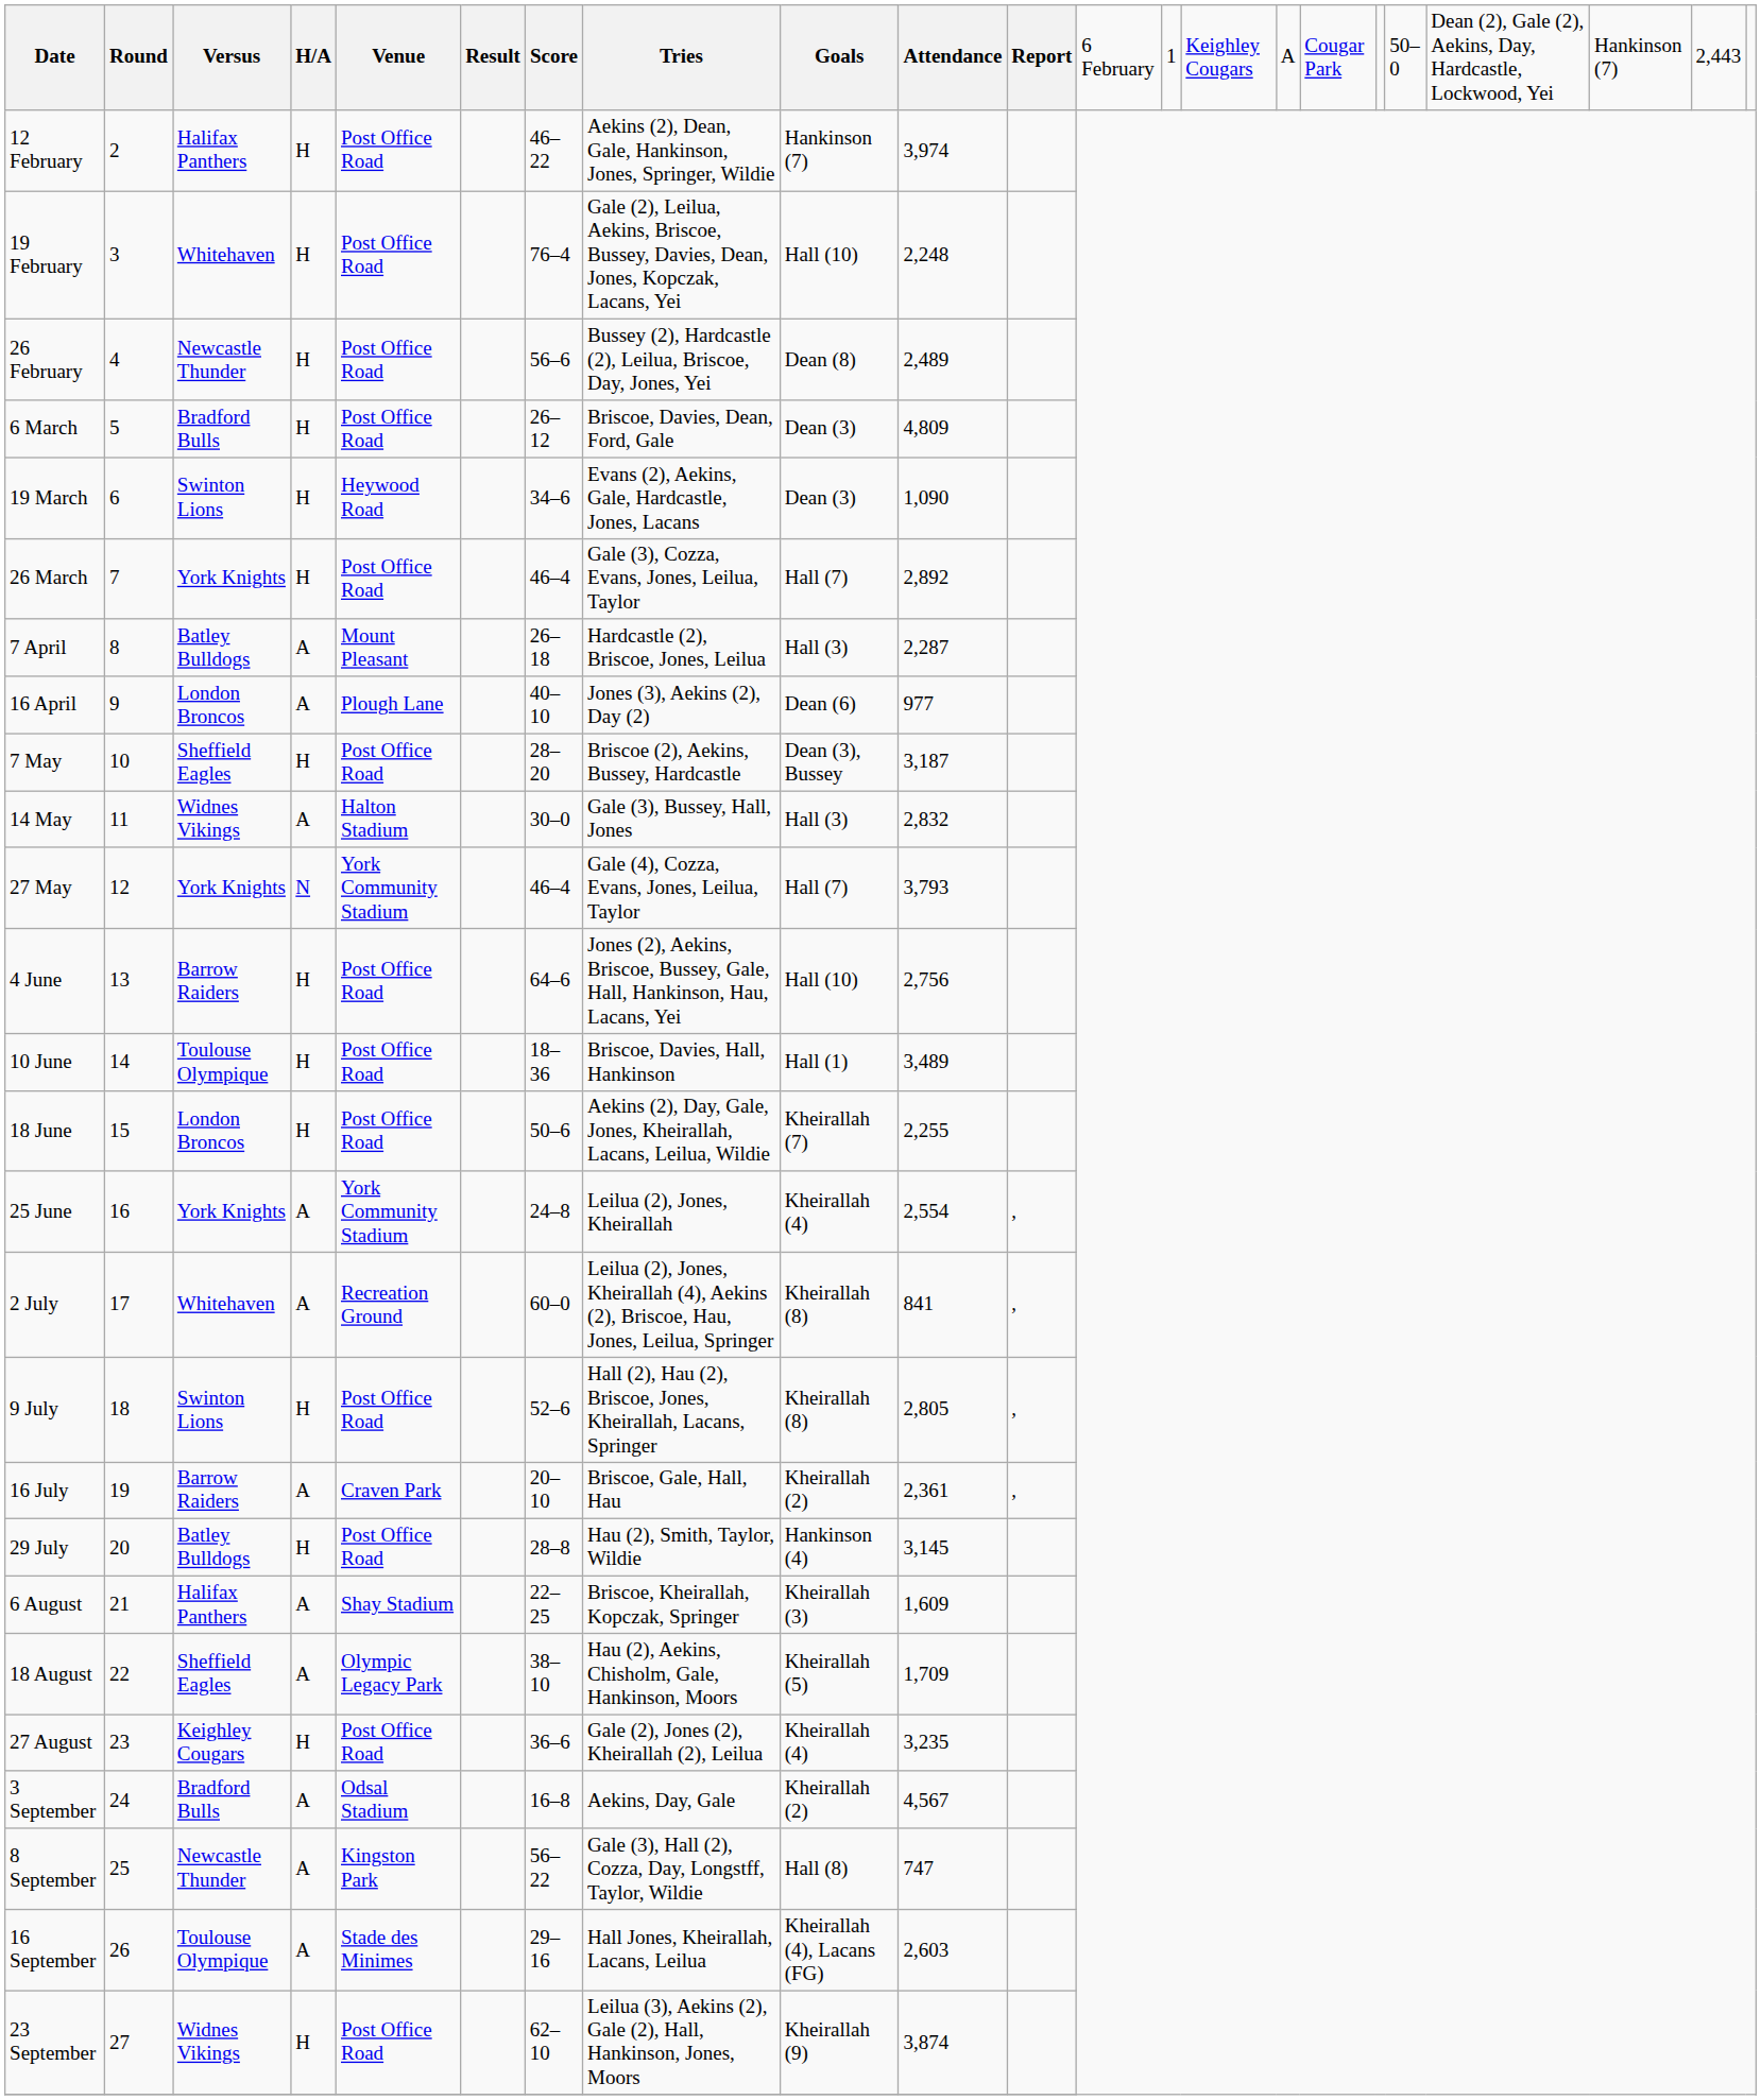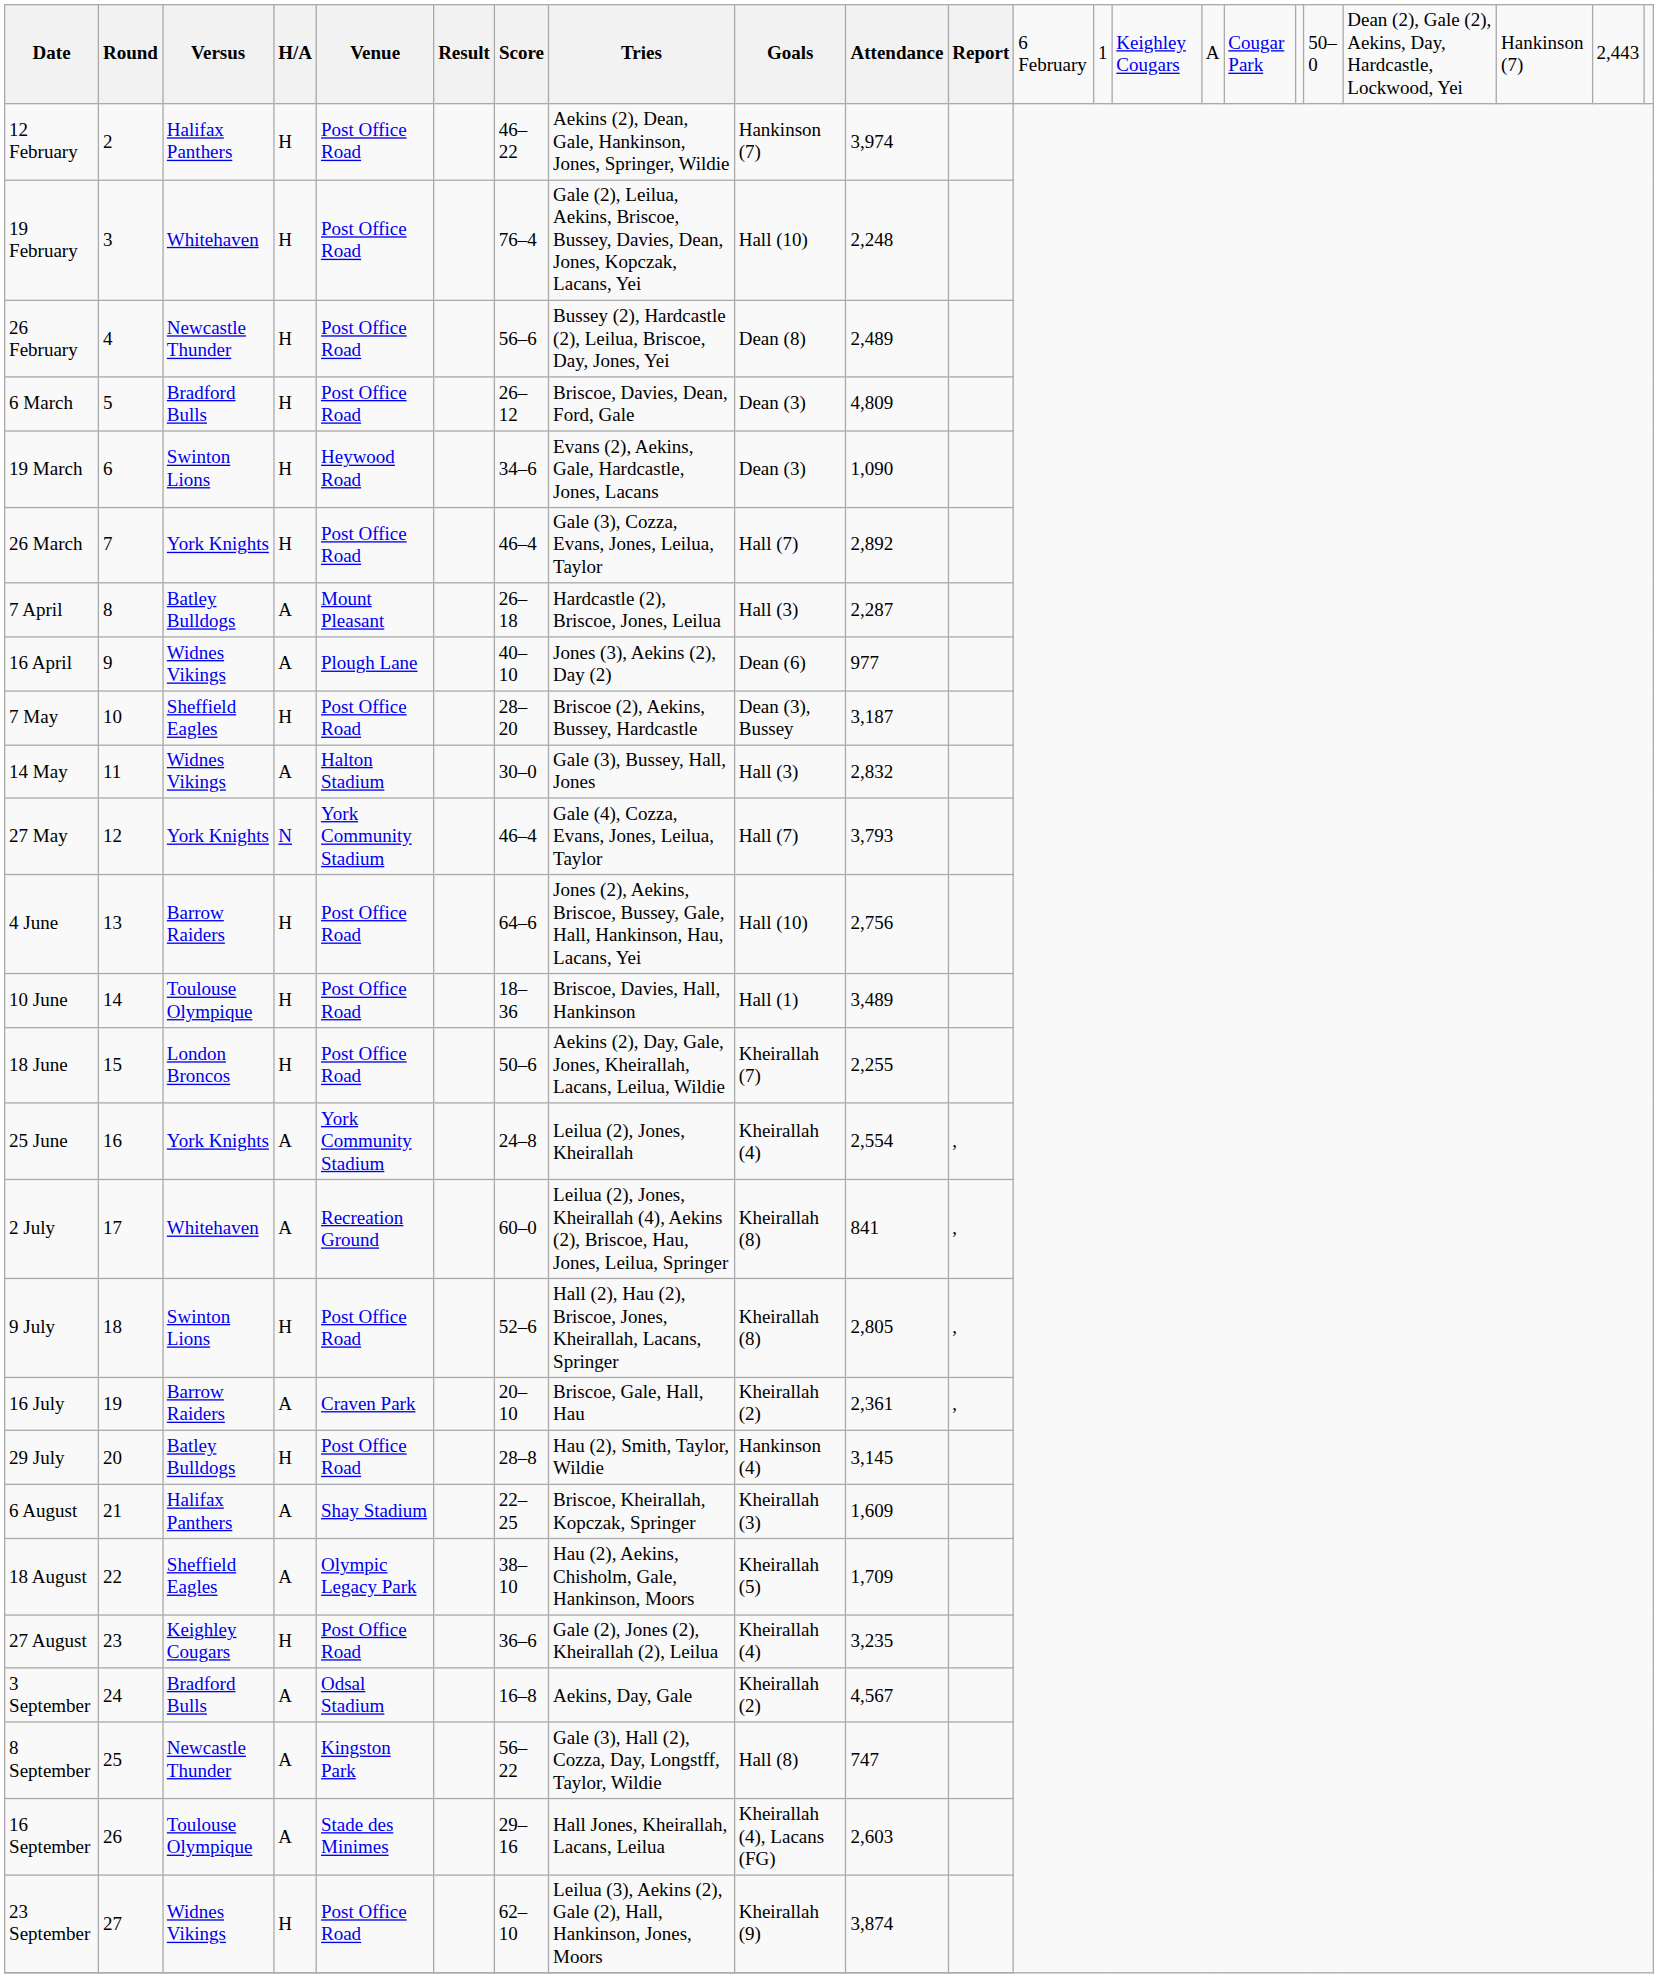 <table class="wikitable defaultleft col2center col4center col7center col10right" style="font-size:90%;">
 <tr>
 <th>Date</th>
 <th>Round</th>
 <th>Versus</th>
 <th>H/A</th>
 <th>Venue</th>
 <th>Result</th>
 <th>Score</th>
 <th>Tries</th>
 <th>Goals</th>
 <th>Attendance</th>
 <th>Report</th>
 <td>6 February</td>
 <td>1</td>
 <td> <a href='#'>Keighley Cougars</a></td>
 <td>A</td>
 <td><a href='#'>Cougar Park</a></td>
 <td></td>
 <td>50–0</td>
 <td>Dean (2), Gale (2), Aekins, Day, Hardcastle, Lockwood, Yei</td>
 <td>Hankinson (7)</td>
 <td>2,443</td>
 <td></td>
 </tr>
 <tr>
 <td>12 February</td>
 <td>2</td>
 <td> <a href='#'>Halifax Panthers</a></td>
 <td>H</td>
 <td><a href='#'>Post Office Road</a></td>
 <td></td>
 <td>46–22</td>
 <td>Aekins (2), Dean, Gale, Hankinson, Jones, Springer, Wildie</td>
 <td>Hankinson (7)</td>
 <td>3,974</td>
 <td></td>
 </tr>
 <tr>
 <td>19 February</td>
 <td>3</td>
 <td> <a href='#'>Whitehaven</a></td>
 <td>H</td>
 <td><a href='#'>Post Office Road</a></td>
 <td></td>
 <td>76–4</td>
 <td>Gale (2), Leilua, Aekins, Briscoe, Bussey, Davies, Dean, Jones, Kopczak, Lacans, Yei</td>
 <td>Hall (10)</td>
 <td>2,248</td>
 <td></td>
 </tr>
 <tr>
 <td>26 February</td>
 <td>4</td>
 <td> <a href='#'>Newcastle Thunder</a></td>
 <td>H</td>
 <td><a href='#'>Post Office Road</a></td>
 <td></td>
 <td>56–6</td>
 <td>Bussey (2), Hardcastle (2), Leilua, Briscoe, Day, Jones, Yei</td>
 <td>Dean (8)</td>
 <td>2,489</td>
 <td></td>
 </tr>
 <tr>
 <td>6 March</td>
 <td>5</td>
 <td> <a href='#'>Bradford Bulls</a></td>
 <td>H</td>
 <td><a href='#'>Post Office Road</a></td>
 <td></td>
 <td>26–12</td>
 <td>Briscoe, Davies, Dean, Ford, Gale</td>
 <td>Dean (3)</td>
 <td>4,809</td>
 <td></td>
 </tr>
 <tr>
 <td>19 March</td>
 <td>6</td>
 <td> <a href='#'>Swinton Lions</a></td>
 <td>H</td>
 <td><a href='#'>Heywood Road</a></td>
 <td></td>
 <td>34–6</td>
 <td>Evans (2), Aekins, Gale, Hardcastle, Jones, Lacans</td>
 <td>Dean (3)</td>
 <td>1,090</td>
 <td></td>
 </tr>
 <tr>
 <td>26 March</td>
 <td>7</td>
 <td> <a href='#'>York Knights</a></td>
 <td>H</td>
 <td><a href='#'>Post Office Road</a></td>
 <td></td>
 <td>46–4</td>
 <td>Gale (3), Cozza, Evans, Jones, Leilua, Taylor</td>
 <td>Hall (7)</td>
 <td>2,892</td>
 <td></td>
 </tr>
 <tr>
 <td>7 April</td>
 <td>8</td>
 <td> <a href='#'>Batley Bulldogs</a></td>
 <td>A</td>
 <td><a href='#'>Mount Pleasant</a></td>
 <td></td>
 <td>26–18</td>
 <td>Hardcastle (2), Briscoe, Jones, Leilua</td>
 <td>Hall (3)</td>
 <td>2,287</td>
 <td></td>
 </tr>
 <tr>
 <td>16 April</td>
 <td>9</td>
-<td> <a href='#'>London Broncos</a></td>
+<td> <a href='#'>Widnes Vikings</a></td>
 <td>A</td>
 <td><a href='#'>Plough Lane</a></td>
 <td></td>
 <td>40–10</td>
 <td>Jones (3), Aekins (2), Day (2)</td>
 <td>Dean (6)</td>
 <td>977</td>
 <td></td>
 </tr>
 <tr>
 <td>7 May</td>
 <td>10</td>
 <td> <a href='#'>Sheffield Eagles</a></td>
 <td>H</td>
 <td><a href='#'>Post Office Road</a></td>
 <td></td>
 <td>28–20</td>
 <td>Briscoe (2), Aekins, Bussey, Hardcastle</td>
 <td>Dean (3), Bussey</td>
 <td>3,187</td>
 <td></td>
 </tr>
 <tr>
 <td>14 May</td>
 <td>11</td>
 <td> <a href='#'>Widnes Vikings</a></td>
 <td>A</td>
 <td><a href='#'>Halton Stadium</a></td>
 <td></td>
 <td>30–0</td>
 <td>Gale (3), Bussey, Hall, Jones</td>
 <td>Hall (3)</td>
 <td>2,832</td>
 <td></td>
 </tr>
 <tr>
 <td>27 May</td>
 <td>12</td>
 <td> <a href='#'>York Knights</a></td>
 <td><a href='#'>N</a></td>
 <td><a href='#'>York Community Stadium</a></td>
 <td></td>
 <td>46–4</td>
 <td>Gale (4), Cozza, Evans, Jones, Leilua, Taylor</td>
 <td>Hall (7)</td>
 <td>3,793</td>
 <td></td>
 </tr>
 <tr>
 <td>4 June</td>
 <td>13</td>
 <td> <a href='#'>Barrow Raiders</a></td>
 <td>H</td>
 <td><a href='#'>Post Office Road</a></td>
 <td></td>
 <td>64–6</td>
 <td>Jones (2), Aekins, Briscoe, Bussey, Gale, Hall, Hankinson, Hau, Lacans, Yei</td>
 <td>Hall (10)</td>
 <td>2,756</td>
 <td></td>
 </tr>
 <tr>
 <td>10 June</td>
 <td>14</td>
 <td> <a href='#'>Toulouse Olympique</a></td>
 <td>H</td>
 <td><a href='#'>Post Office Road</a></td>
 <td></td>
 <td>18–36</td>
 <td>Briscoe, Davies, Hall, Hankinson</td>
 <td>Hall (1)</td>
 <td>3,489</td>
 <td></td>
 </tr>
 <tr>
 <td>18 June</td>
 <td>15</td>
 <td> <a href='#'>London Broncos</a></td>
 <td>H</td>
 <td><a href='#'>Post Office Road</a></td>
 <td></td>
 <td>50–6</td>
 <td>Aekins (2), Day, Gale, Jones, Kheirallah, Lacans, Leilua, Wildie</td>
 <td>Kheirallah (7)</td>
 <td>2,255</td>
 <td></td>
 </tr>
 <tr>
 <td>25 June</td>
 <td>16</td>
 <td> <a href='#'>York Knights</a></td>
 <td>A</td>
 <td><a href='#'>York Community Stadium</a></td>
 <td></td>
 <td>24–8</td>
 <td>Leilua (2), Jones, Kheirallah</td>
 <td>Kheirallah (4)</td>
 <td>2,554</td>
 <td>, </td>
 </tr>
 <tr>
 <td>2 July</td>
 <td>17</td>
 <td> <a href='#'>Whitehaven</a></td>
 <td>A</td>
 <td><a href='#'>Recreation Ground</a></td>
 <td></td>
 <td>60–0</td>
 <td>Leilua (2), Jones, Kheirallah (4), Aekins (2), Briscoe, Hau, Jones, Leilua, Springer</td>
 <td>Kheirallah (8)</td>
 <td>841</td>
 <td>, </td>
 </tr>
 <tr>
 <td>9 July</td>
 <td>18</td>
 <td> <a href='#'>Swinton Lions</a></td>
 <td>H</td>
 <td><a href='#'>Post Office Road</a></td>
 <td></td>
 <td>52–6</td>
 <td>Hall (2), Hau (2), Briscoe, Jones, Kheirallah, Lacans, Springer</td>
 <td>Kheirallah (8)</td>
 <td>2,805</td>
 <td>, </td>
 </tr>
 <tr>
 <td>16 July</td>
 <td>19</td>
 <td> <a href='#'>Barrow Raiders</a></td>
 <td>A</td>
 <td><a href='#'>Craven Park</a></td>
 <td></td>
 <td>20–10</td>
 <td>Briscoe, Gale, Hall, Hau</td>
 <td>Kheirallah (2)</td>
 <td>2,361</td>
 <td>, </td>
 </tr>
 <tr>
 <td>29 July</td>
 <td>20</td>
 <td> <a href='#'>Batley Bulldogs</a></td>
 <td>H</td>
 <td><a href='#'>Post Office Road</a></td>
 <td></td>
 <td>28–8</td>
 <td>Hau (2), Smith, Taylor, Wildie</td>
 <td>Hankinson (4)</td>
 <td>3,145</td>
 <td></td>
 </tr>
 <tr>
 <td>6 August</td>
 <td>21</td>
 <td> <a href='#'>Halifax Panthers</a></td>
 <td>A</td>
 <td><a href='#'>Shay Stadium</a></td>
 <td></td>
 <td>22–25</td>
 <td>Briscoe, Kheirallah, Kopczak, Springer</td>
 <td>Kheirallah (3)</td>
 <td>1,609</td>
 <td></td>
 </tr>
 <tr>
 <td>18 August</td>
 <td>22</td>
 <td> <a href='#'>Sheffield Eagles</a></td>
 <td>A</td>
 <td><a href='#'>Olympic Legacy Park</a></td>
 <td></td>
 <td>38–10</td>
 <td>Hau (2), Aekins, Chisholm, Gale, Hankinson, Moors</td>
 <td>Kheirallah (5)</td>
 <td>1,709</td>
 <td></td>
 </tr>
 <tr>
 <td>27 August</td>
 <td>23</td>
 <td> <a href='#'>Keighley Cougars</a></td>
 <td>H</td>
 <td><a href='#'>Post Office Road</a></td>
 <td></td>
 <td>36–6</td>
 <td>Gale (2), Jones (2), Kheirallah (2), Leilua</td>
 <td>Kheirallah (4)</td>
 <td>3,235</td>
 <td></td>
 </tr>
 <tr>
 <td>3 September</td>
 <td>24</td>
 <td> <a href='#'>Bradford Bulls</a></td>
 <td>A</td>
 <td><a href='#'>Odsal Stadium</a></td>
 <td></td>
 <td>16–8</td>
 <td>Aekins, Day, Gale</td>
 <td>Kheirallah (2)</td>
 <td>4,567</td>
 <td></td>
 </tr>
 <tr>
 <td>8 September</td>
 <td>25</td>
 <td> <a href='#'>Newcastle Thunder</a></td>
 <td>A</td>
 <td><a href='#'>Kingston Park</a></td>
 <td></td>
 <td>56–22</td>
 <td>Gale (3), Hall (2), Cozza, Day, Longstff, Taylor, Wildie</td>
 <td>Hall (8)</td>
 <td>747</td>
 <td></td>
 </tr>
 <tr>
 <td>16 September</td>
 <td>26</td>
 <td> <a href='#'>Toulouse Olympique</a></td>
 <td>A</td>
 <td><a href='#'>Stade des Minimes</a></td>
 <td></td>
 <td>29–16</td>
 <td>Hall Jones, Kheirallah, Lacans, Leilua</td>
 <td>Kheirallah (4), Lacans (FG)</td>
 <td>2,603</td>
 <td></td>
 </tr>
 <tr>
 <td>23 September</td>
 <td>27</td>
 <td> <a href='#'>Widnes Vikings</a></td>
 <td>H</td>
 <td><a href='#'>Post Office Road</a></td>
 <td></td>
 <td>62–10</td>
 <td>Leilua (3), Aekins (2), Gale (2), Hall, Hankinson, Jones, Moors</td>
 <td>Kheirallah (9)</td>
 <td>3,874</td>
 <td></td>
 </tr>
 <tr>
 </tr>
 </table>
